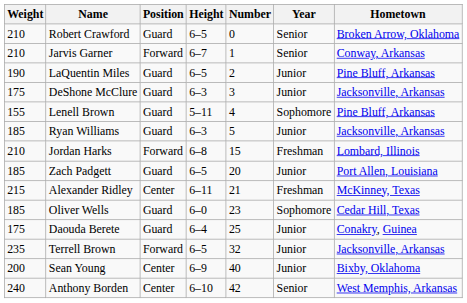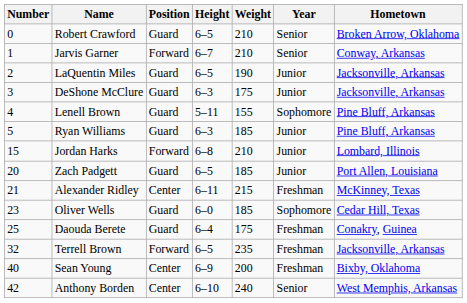 <table class="wikitable" style="font-size: 95%;">
 <tr>
-<th>Weight</th>
+<th>Number</th>
 <th>Name</th>
 <th>Position</th>
 <th>Height</th>
-<th>Number</th>
+<th>Weight</th>
 <th>Year</th>
 <th>Hometown</th>
 </tr>
 <tr>
-<td>210</td>
+<td>0</td>
 <td>Robert Crawford</td>
 <td>Guard</td>
 <td>6–5</td>
-<td>0</td>
+<td>210</td>
 <td>Senior</td>
 <td><a href='#'>Broken Arrow, Oklahoma</a></td>
 </tr>
 <tr>
-<td>210</td>
+<td>1</td>
 <td>Jarvis Garner</td>
 <td>Forward</td>
 <td>6–7</td>
-<td>1</td>
+<td>210</td>
 <td>Senior</td>
 <td><a href='#'>Conway, Arkansas</a></td>
 </tr>
 <tr>
-<td>190</td>
+<td>2</td>
 <td>LaQuentin Miles</td>
 <td>Guard</td>
 <td>6–5</td>
-<td>2</td>
+<td>190</td>
+<td>Junior</td>
+<td><a href='#'>Jacksonville, Arkansas</a></td>
+</tr>
+<tr>
+<td>3</td>
+<td>DeShone McClure</td>
+<td>Guard</td>
+<td>6–3</td>
+<td>175</td>
+<td>Junior</td>
+<td><a href='#'>Jacksonville, Arkansas</a></td>
+</tr>
+<tr>
+<td>4</td>
+<td>Lenell Brown</td>
+<td>Guard</td>
+<td>5–11</td>
+<td>155</td>
+<td>Sophomore</td>
+<td><a href='#'>Pine Bluff, Arkansas</a></td>
+</tr>
+<tr>
+<td>5</td>
+<td>Ryan Williams</td>
+<td>Guard</td>
+<td>6–3</td>
+<td>185</td>
 <td>Junior</td>
 <td><a href='#'>Pine Bluff, Arkansas</a></td>
 </tr>
 <tr>
-<td>175</td>
-<td>DeShone McClure</td>
-<td>Guard</td>
-<td>6–3</td>
-<td>3</td>
-<td>Junior</td>
-<td><a href='#'>Jacksonville, Arkansas</a></td>
-</tr>
-<tr>
-<td>155</td>
-<td>Lenell Brown</td>
-<td>Guard</td>
-<td>5–11</td>
-<td>4</td>
-<td>Sophomore</td>
-<td><a href='#'>Pine Bluff, Arkansas</a></td>
-</tr>
-<tr>
-<td>185</td>
-<td>Ryan Williams</td>
-<td>Guard</td>
-<td>6–3</td>
-<td>5</td>
-<td>Junior</td>
-<td><a href='#'>Jacksonville, Arkansas</a></td>
-</tr>
-<tr>
-<td>210</td>
+<td>15</td>
 <td>Jordan Harks</td>
 <td>Forward</td>
 <td>6–8</td>
-<td>15</td>
-<td>Freshman</td>
+<td>210</td>
+<td>Junior</td>
 <td><a href='#'>Lombard, Illinois</a></td>
 </tr>
 <tr>
-<td>185</td>
+<td>20</td>
 <td>Zach Padgett</td>
 <td>Guard</td>
 <td>6–5</td>
-<td>20</td>
+<td>185</td>
 <td>Junior</td>
 <td><a href='#'>Port Allen, Louisiana</a></td>
 </tr>
 <tr>
-<td>215</td>
+<td>21</td>
 <td>Alexander Ridley</td>
 <td>Center</td>
 <td>6–11</td>
-<td>21</td>
+<td>215</td>
 <td>Freshman</td>
 <td><a href='#'>McKinney, Texas</a></td>
 </tr>
 <tr>
-<td>185</td>
+<td>23</td>
 <td>Oliver Wells</td>
 <td>Guard</td>
 <td>6–0</td>
-<td>23</td>
+<td>185</td>
 <td>Sophomore</td>
 <td><a href='#'>Cedar Hill, Texas</a></td>
 </tr>
 <tr>
-<td>175</td>
+<td>25</td>
 <td>Daouda Berete</td>
 <td>Guard</td>
 <td>6–4</td>
-<td>25</td>
-<td>Junior</td>
+<td>175</td>
+<td>Freshman</td>
 <td><a href='#'>Conakry</a>, <a href='#'>Guinea</a></td>
 </tr>
 <tr>
-<td>235</td>
+<td>32</td>
 <td>Terrell Brown</td>
 <td>Forward</td>
 <td>6–5</td>
-<td>32</td>
-<td>Junior</td>
+<td>235</td>
+<td>Freshman</td>
 <td><a href='#'>Jacksonville, Arkansas</a></td>
 </tr>
 <tr>
-<td>200</td>
+<td>40</td>
 <td>Sean Young</td>
 <td>Center</td>
 <td>6–9</td>
-<td>40</td>
-<td>Junior</td>
+<td>200</td>
+<td>Freshman</td>
 <td><a href='#'>Bixby, Oklahoma</a></td>
 </tr>
 <tr>
-<td>240</td>
+<td>42</td>
 <td>Anthony Borden</td>
 <td>Center</td>
 <td>6–10</td>
-<td>42</td>
+<td>240</td>
 <td>Senior</td>
 <td><a href='#'>West Memphis, Arkansas</a></td>
 </tr>
 </table>
